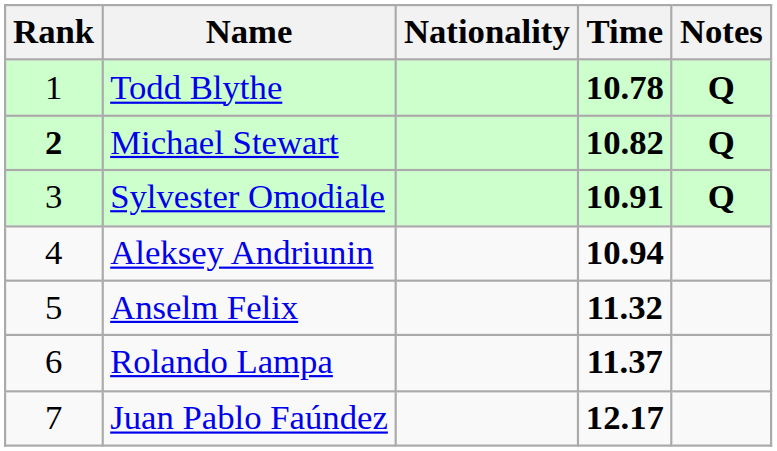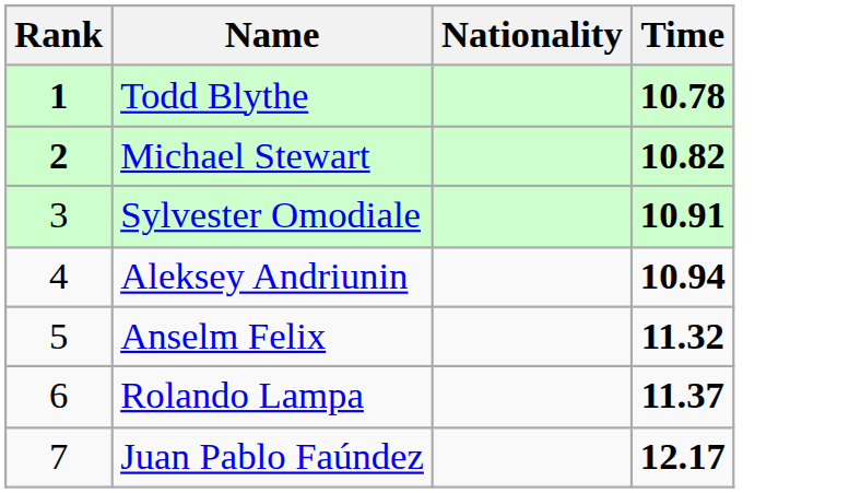 <table class="wikitable sortable" style="text-align:center">
 <tr>
 <th>Rank</th>
 <th>Name</th>
 <th>Nationality</th>
 <th>Time</th>
-<th>Notes</th>
 </tr>
 <tr bgcolor=ccffcc>
-<td>1</td>
+<td><strong>1</strong></td>
 <td align=left><a href='#'>Todd Blythe</a></td>
 <td align=left></td>
 <td><strong>10.78</strong></td>
-<td><strong>Q</strong></td>
 </tr>
 <tr bgcolor=ccffcc>
 <td><strong>2</strong></td>
 <td align=left><a href='#'>Michael Stewart</a></td>
 <td align=left></td>
 <td><strong>10.82</strong></td>
-<td><strong>Q</strong></td>
 </tr>
 <tr bgcolor=ccffcc>
 <td>3</td>
 <td align=left><a href='#'>Sylvester Omodiale</a></td>
 <td align=left></td>
 <td><strong>10.91</strong></td>
-<td><strong>Q</strong></td>
 </tr>
 <tr>
 <td>4</td>
 <td align=left><a href='#'>Aleksey Andriunin</a></td>
 <td align=left></td>
 <td><strong>10.94</strong></td>
-<td></td>
 </tr>
 <tr>
 <td>5</td>
 <td align=left><a href='#'>Anselm Felix</a></td>
 <td align=left></td>
 <td><strong>11.32</strong></td>
-<td></td>
 </tr>
 <tr>
 <td>6</td>
 <td align=left><a href='#'>Rolando Lampa</a></td>
 <td align=left></td>
 <td><strong>11.37</strong></td>
-<td></td>
 </tr>
 <tr>
 <td>7</td>
 <td align=left><a href='#'>Juan Pablo Faúndez</a></td>
 <td align=left></td>
 <td><strong>12.17</strong></td>
-<td></td>
 </tr>
 </table>
